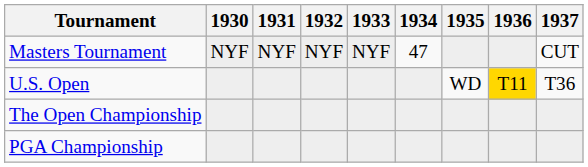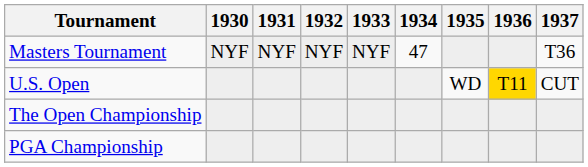 <table class="wikitable" style="font-size:95%;text-align:center;">
 <tr>
 <th>Tournament</th>
 <th>1930</th>
 <th>1931</th>
 <th>1932</th>
 <th>1933</th>
 <th>1934</th>
 <th>1935</th>
 <th>1936</th>
 <th>1937</th>
 </tr>
 <tr>
 <td align="left"><a href='#'>Masters Tournament</a></td>
 <td style="background:#eeeeee;">NYF</td>
 <td style="background:#eeeeee;">NYF</td>
 <td style="background:#eeeeee;">NYF</td>
 <td style="background:#eeeeee;">NYF</td>
 <td>47</td>
 <td style="background:#eeeeee;"></td>
 <td style="background:#eeeeee;"></td>
-<td>CUT</td>
+<td>T36</td>
 </tr>
 <tr>
 <td align="left"><a href='#'>U.S. Open</a></td>
 <td style="background:#eeeeee;"></td>
 <td style="background:#eeeeee;"></td>
 <td style="background:#eeeeee;"></td>
 <td style="background:#eeeeee;"></td>
 <td style="background:#eeeeee;"></td>
 <td>WD</td>
 <td style="background: gold;">T11</td>
-<td>T36</td>
+<td>CUT</td>
 </tr>
 <tr>
 <td align="left"><a href='#'>The Open Championship</a></td>
 <td style="background:#eeeeee;"></td>
 <td style="background:#eeeeee;"></td>
 <td style="background:#eeeeee;"></td>
 <td style="background:#eeeeee;"></td>
 <td style="background:#eeeeee;"></td>
 <td style="background:#eeeeee;"></td>
 <td style="background:#eeeeee;"></td>
 <td style="background:#eeeeee;"></td>
 </tr>
 <tr>
 <td align="left"><a href='#'>PGA Championship</a></td>
 <td style="background:#eeeeee;"></td>
 <td style="background:#eeeeee;"></td>
 <td style="background:#eeeeee;"></td>
 <td style="background:#eeeeee;"></td>
 <td style="background:#eeeeee;"></td>
 <td style="background:#eeeeee;"></td>
 <td style="background:#eeeeee;"></td>
 <td style="background:#eeeeee;"></td>
 </tr>
 </table>
